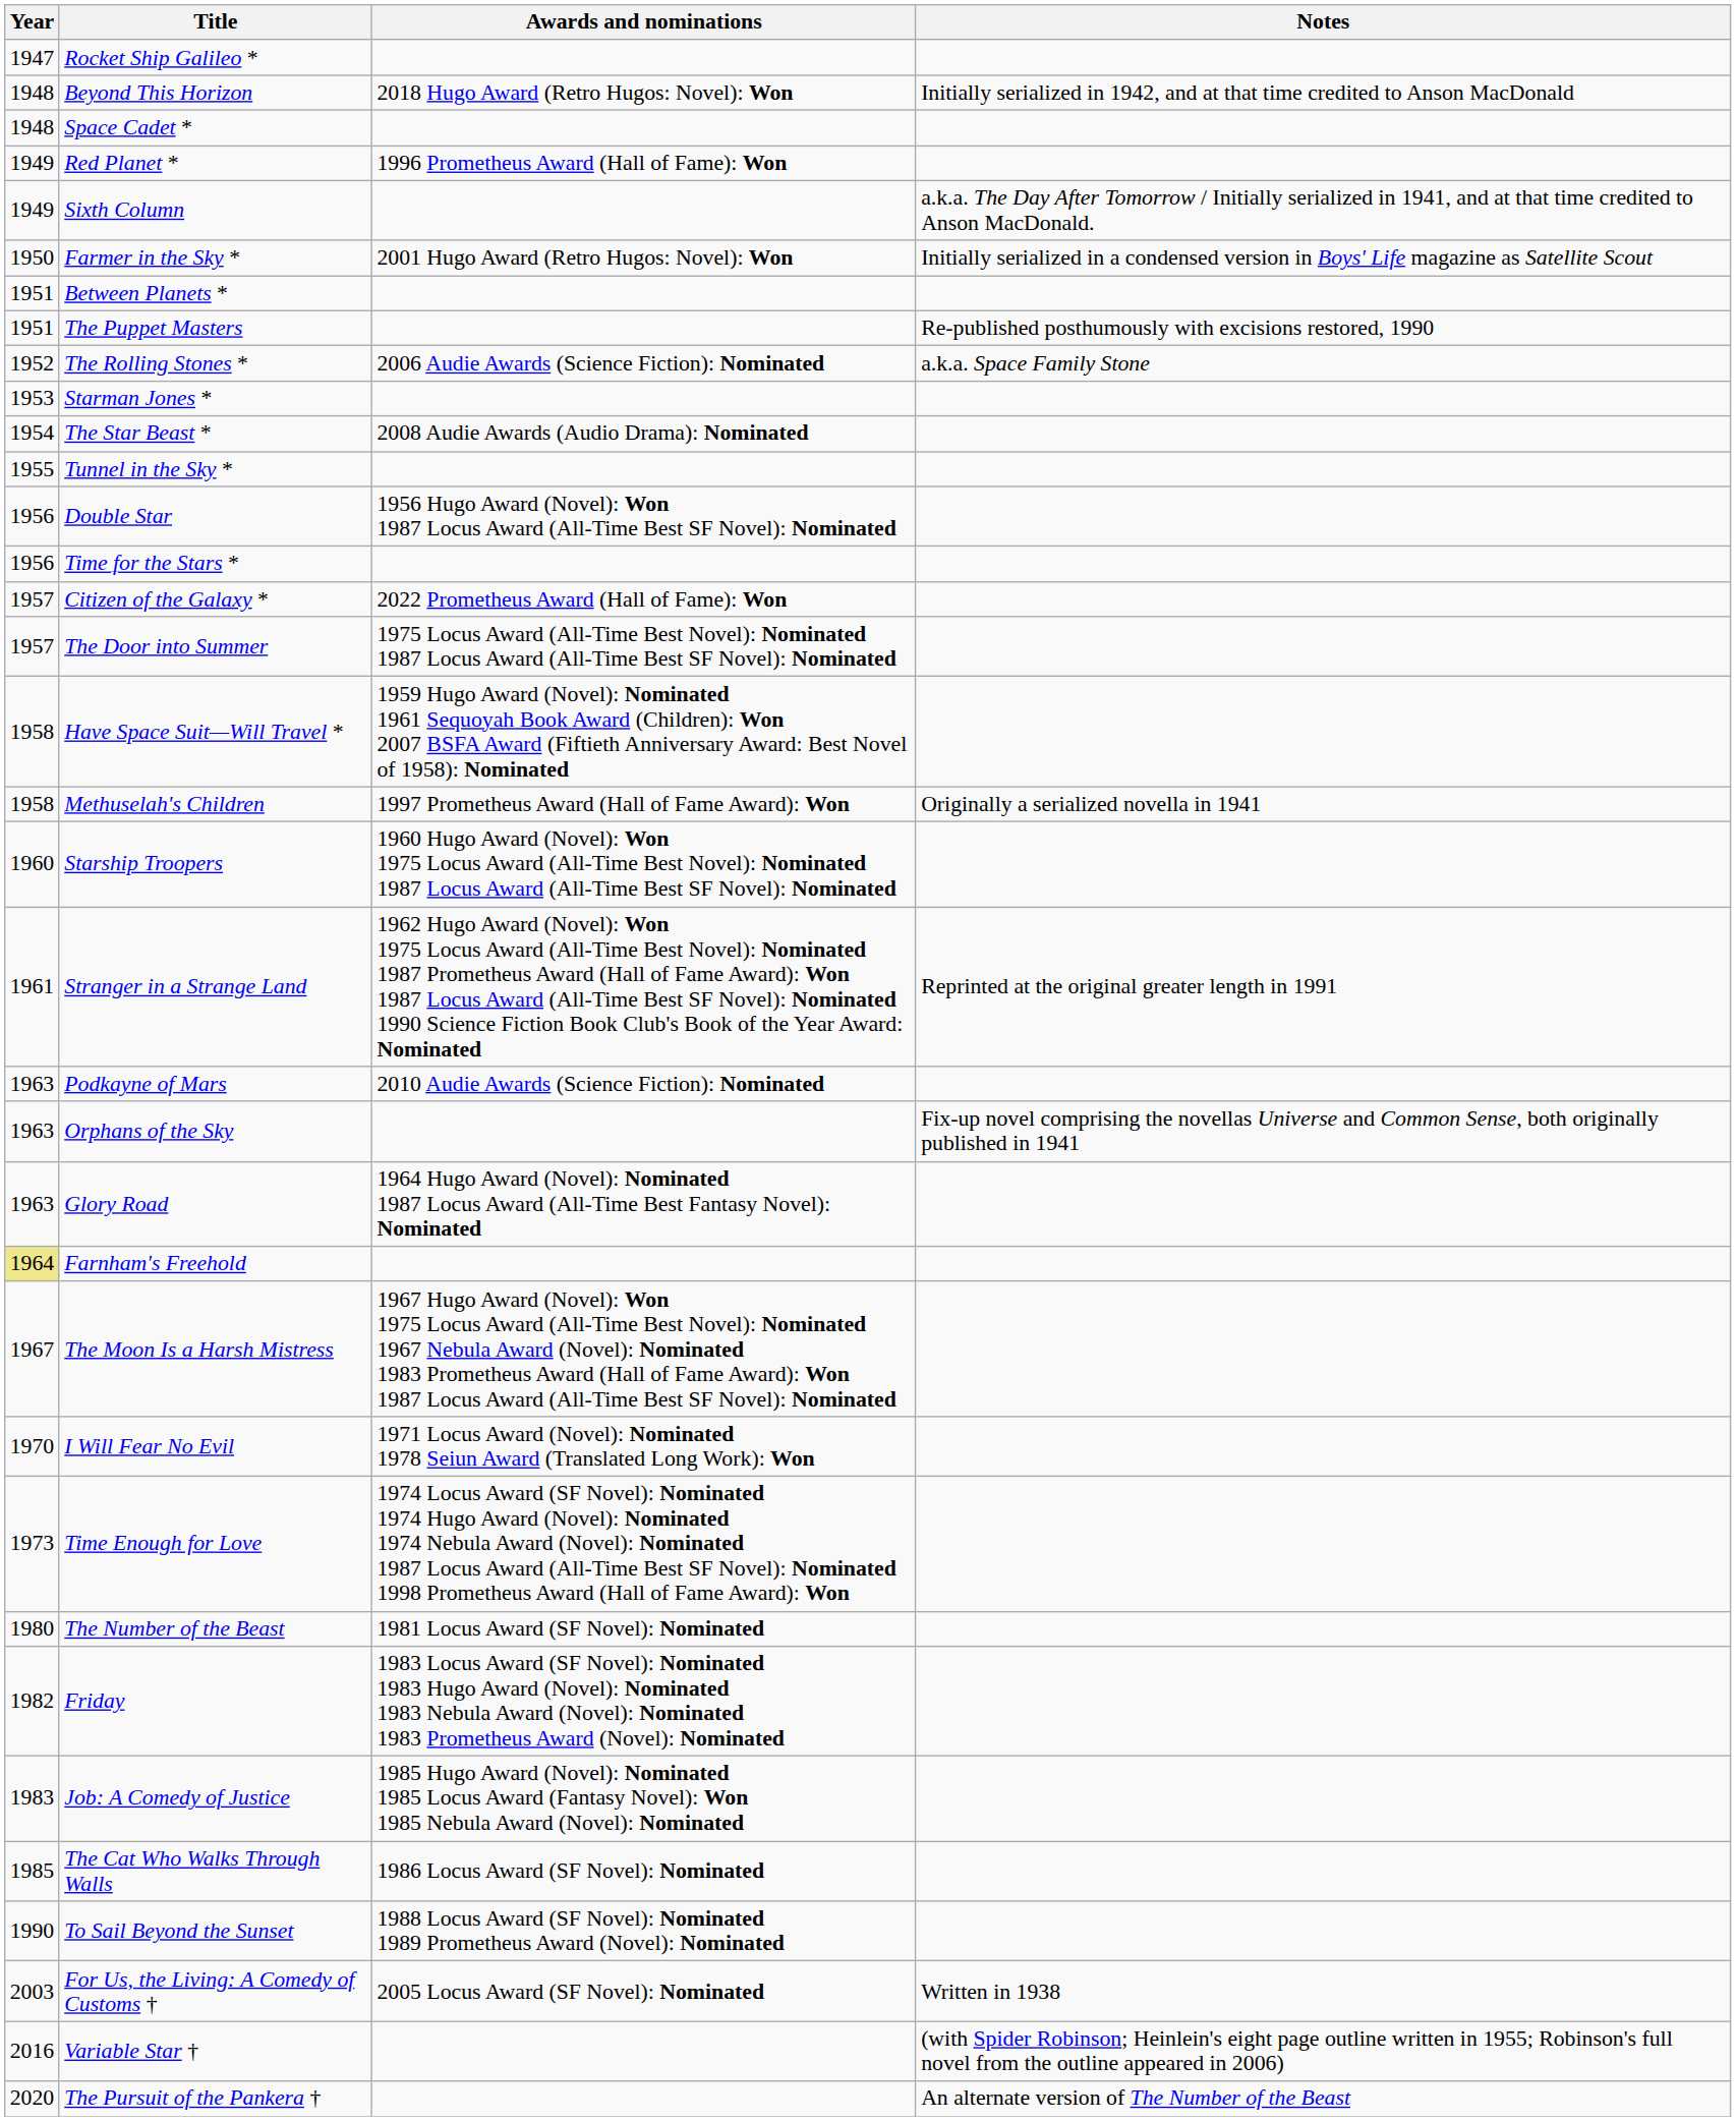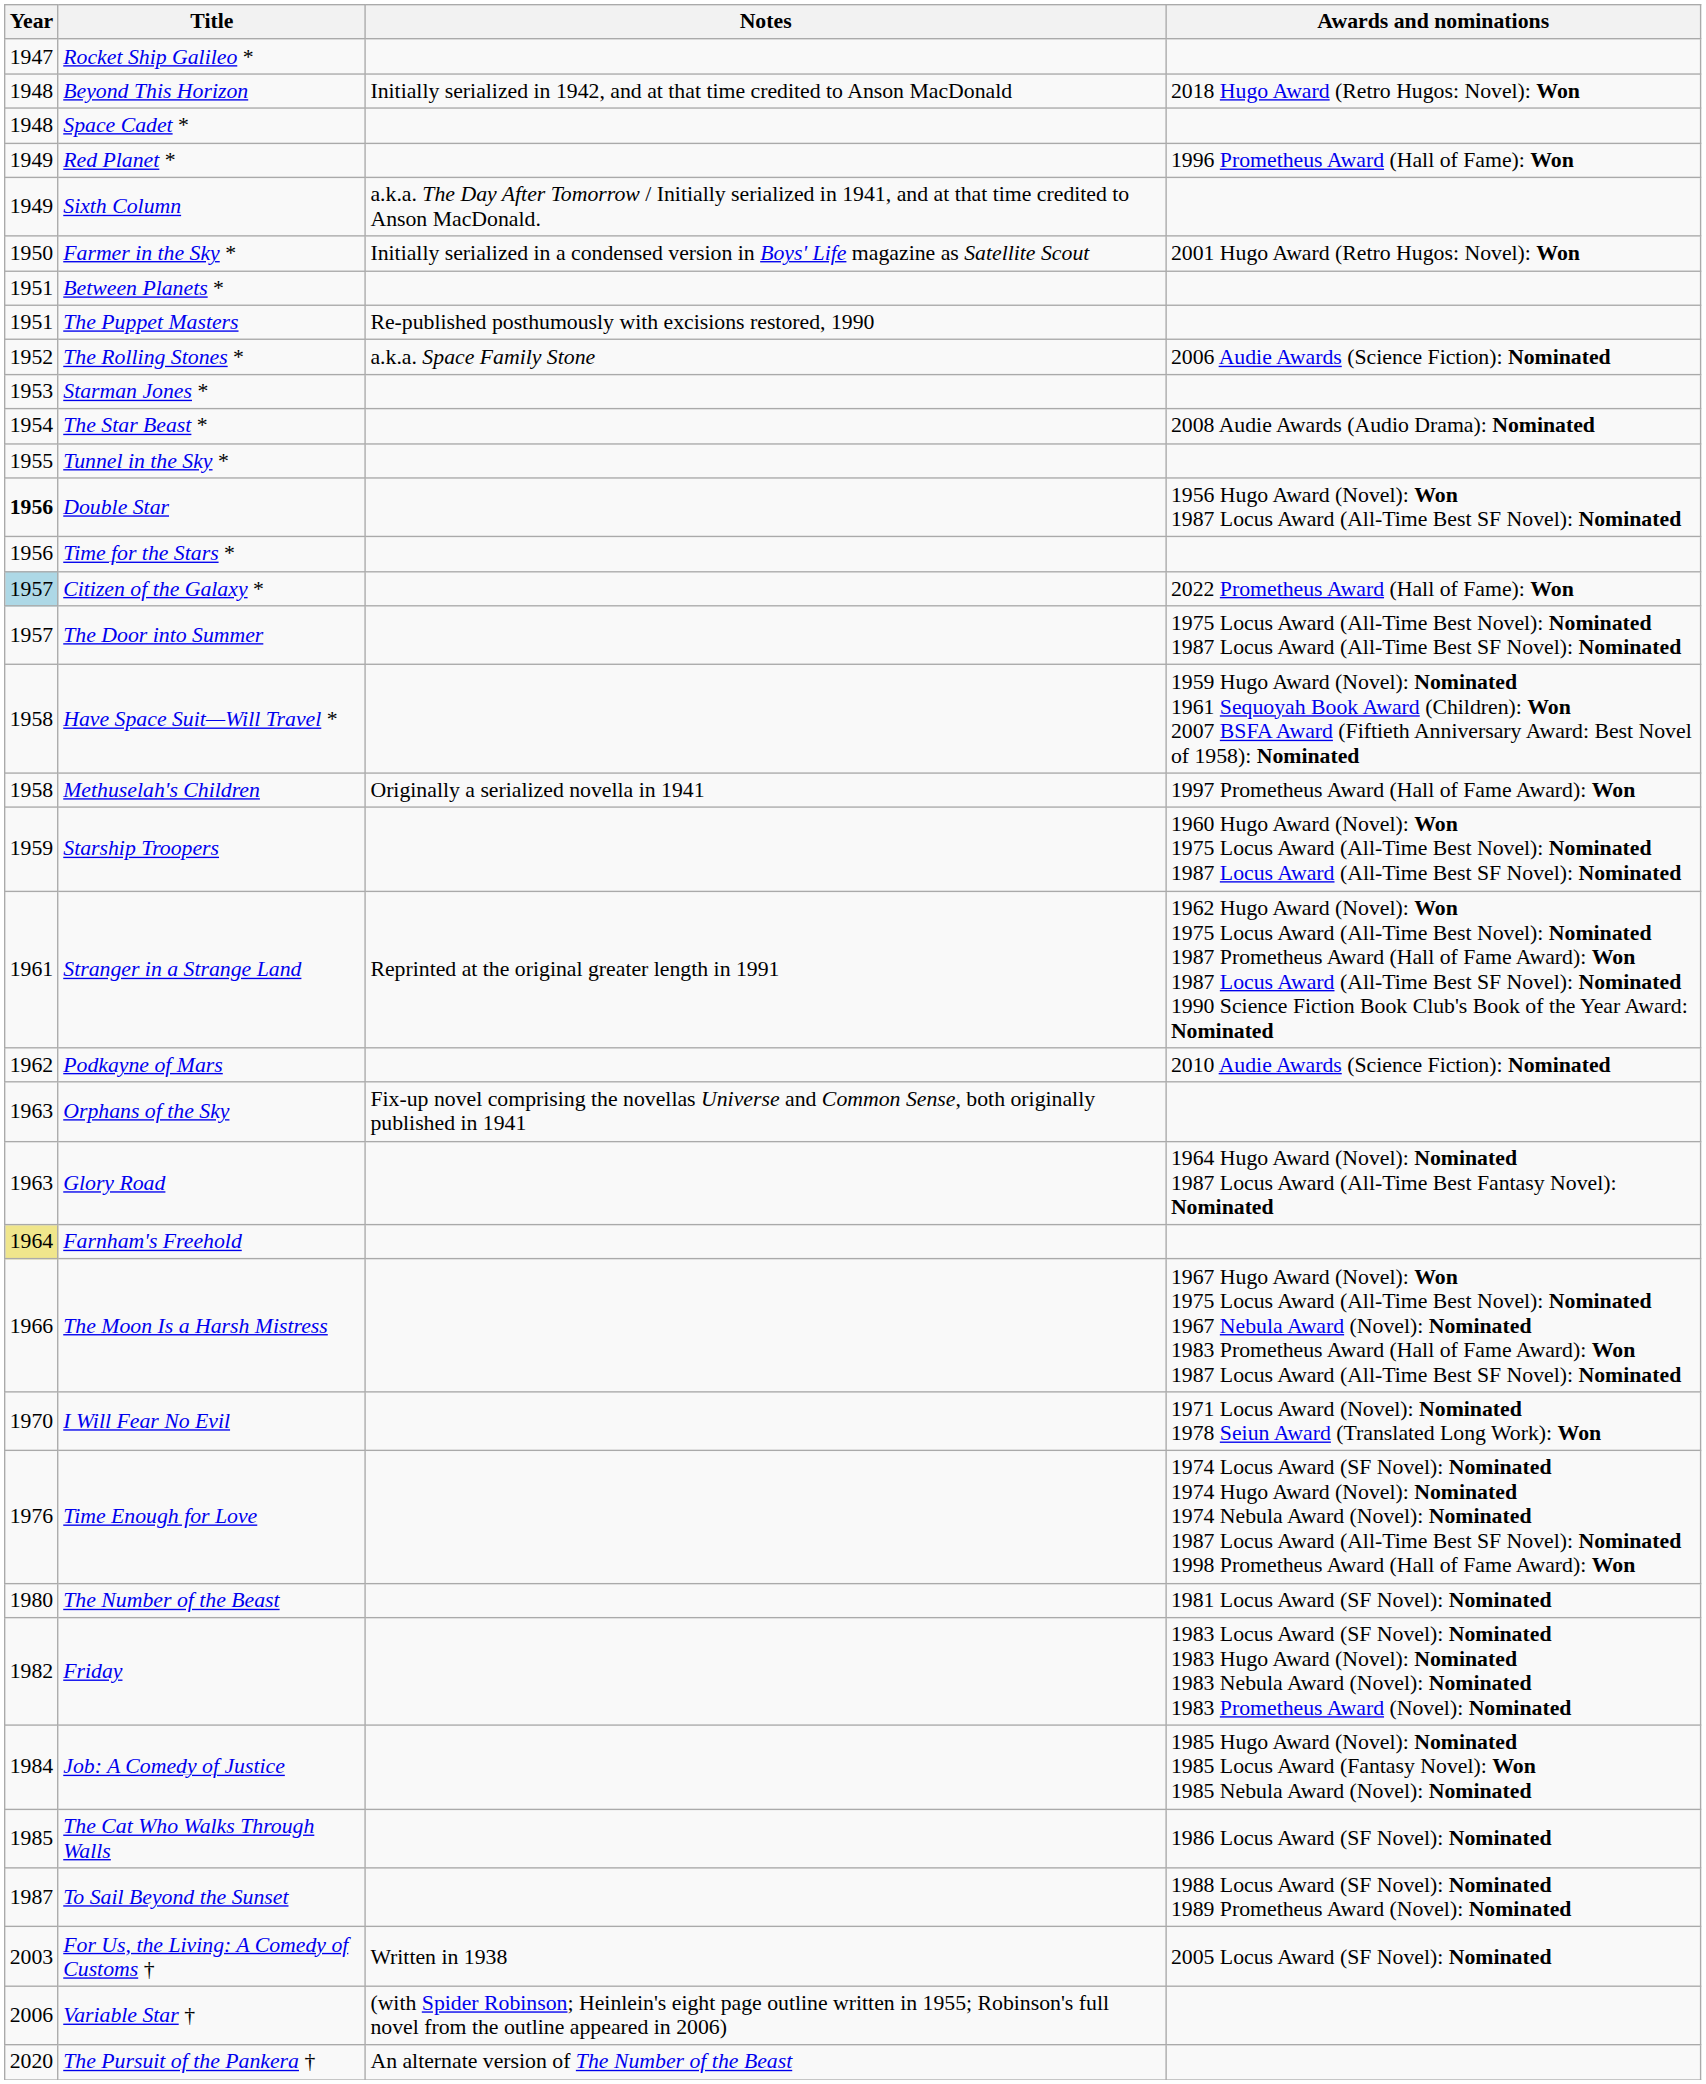 <table class="wikitable">
 <tr>
 <th>Year</th>
 <th>Title</th>
+<th>Notes</th>
 <th>Awards and nominations</th>
-<th>Notes</th>
 </tr>
 <tr>
 <td>1947</td>
 <td><em><a href='#'>Rocket Ship Galileo</a></em> *</td>
 <td></td>
 <td></td>
 </tr>
 <tr>
 <td>1948</td>
 <td><em><a href='#'>Beyond This Horizon</a></em></td>
+<td>Initially serialized in 1942, and at that time credited to Anson MacDonald</td>
 <td>2018 <a href='#'>Hugo Award</a> (Retro Hugos: Novel): <strong>Won</strong></td>
-<td>Initially serialized in 1942, and at that time credited to Anson MacDonald</td>
 </tr>
 <tr>
 <td>1948</td>
 <td><em><a href='#'>Space Cadet</a></em> *</td>
 <td></td>
 <td></td>
 </tr>
 <tr>
 <td>1949</td>
 <td><em><a href='#'>Red Planet</a></em> *</td>
+<td></td>
 <td>1996 <a href='#'>Prometheus Award</a> (Hall of Fame): <strong>Won</strong></td>
-<td></td>
 </tr>
 <tr>
 <td>1949</td>
 <td><em><a href='#'>Sixth Column</a></em></td>
+<td>a.k.a. <em>The Day After Tomorrow</em> / Initially serialized in 1941, and at that time credited to Anson MacDonald.</td>
 <td></td>
-<td>a.k.a. <em>The Day After Tomorrow</em> / Initially serialized in 1941, and at that time credited to Anson MacDonald.</td>
 </tr>
 <tr>
 <td>1950</td>
 <td><em><a href='#'>Farmer in the Sky</a></em> *</td>
+<td>Initially serialized in a condensed version in <em><a href='#'>Boys' Life</a></em> magazine as <em>Satellite Scout</em></td>
 <td>2001 Hugo Award (Retro Hugos: Novel): <strong>Won</strong></td>
-<td>Initially serialized in a condensed version in <em><a href='#'>Boys' Life</a></em> magazine as <em>Satellite Scout</em></td>
 </tr>
 <tr>
 <td>1951</td>
 <td><em><a href='#'>Between Planets</a></em> *</td>
 <td></td>
 <td></td>
 </tr>
 <tr>
 <td>1951</td>
 <td><em><a href='#'>The Puppet Masters</a></em></td>
+<td>Re-published posthumously with excisions restored, 1990</td>
 <td></td>
-<td>Re-published posthumously with excisions restored, 1990</td>
 </tr>
 <tr>
 <td>1952</td>
 <td><em><a href='#'>The Rolling Stones</a></em> *</td>
+<td>a.k.a. <em>Space Family Stone</em></td>
 <td>2006 <a href='#'>Audie Awards</a> (Science Fiction): <strong>Nominated</strong></td>
-<td>a.k.a. <em>Space Family Stone</em></td>
 </tr>
 <tr>
 <td>1953</td>
 <td><em><a href='#'>Starman Jones</a></em> *</td>
 <td></td>
 <td></td>
 </tr>
 <tr>
 <td>1954</td>
 <td><em><a href='#'>The Star Beast</a></em> *</td>
+<td></td>
 <td>2008 Audie Awards (Audio Drama): <strong>Nominated</strong></td>
-<td></td>
 </tr>
 <tr>
 <td>1955</td>
 <td><em><a href='#'>Tunnel in the Sky</a></em> *</td>
 <td></td>
 <td></td>
 </tr>
 <tr>
-<td>1956</td>
+<td><strong>1956</strong></td>
 <td><em><a href='#'>Double Star</a></em></td>
+<td></td>
 <td>1956 Hugo Award (Novel): <strong>Won</strong><br>1987 Locus Award (All-Time Best SF Novel): <strong>Nominated</strong></td>
-<td></td>
 </tr>
 <tr>
 <td>1956</td>
 <td><em><a href='#'>Time for the Stars</a></em> *</td>
 <td></td>
 <td></td>
 </tr>
 <tr>
-<td>1957</td>
+<td style="background: lightblue;">1957</td>
 <td><em><a href='#'>Citizen of the Galaxy</a></em> *</td>
+<td></td>
 <td>2022 <a href='#'>Prometheus Award</a> (Hall of Fame): <strong>Won</strong></td>
-<td></td>
 </tr>
 <tr>
 <td>1957</td>
 <td><em><a href='#'>The Door into Summer</a></em></td>
+<td></td>
 <td>1975 Locus Award (All-Time Best Novel): <strong>Nominated</strong><br>1987 Locus Award (All-Time Best SF Novel): <strong>Nominated</strong></td>
-<td></td>
 </tr>
 <tr>
 <td>1958</td>
 <td><em><a href='#'>Have Space Suit—Will Travel</a></em> *</td>
+<td></td>
 <td>1959 Hugo Award (Novel): <strong>Nominated</strong><br>1961 <a href='#'>Sequoyah Book Award</a> (Children): <strong>Won</strong><br>2007 <a href='#'>BSFA Award</a> (Fiftieth Anniversary Award: Best Novel of 1958): <strong>Nominated</strong></td>
-<td></td>
 </tr>
 <tr>
 <td>1958</td>
 <td><em><a href='#'>Methuselah's Children</a></em></td>
+<td>Originally a serialized novella in 1941</td>
 <td>1997 Prometheus Award (Hall of Fame Award): <strong>Won</strong></td>
-<td>Originally a serialized novella in 1941</td>
 </tr>
 <tr>
-<td>1960</td>
+<td>1959</td>
 <td><em><a href='#'>Starship Troopers</a></em></td>
+<td></td>
 <td>1960 Hugo Award (Novel): <strong>Won</strong><br>1975 Locus Award (All-Time Best Novel): <strong>Nominated</strong><br>1987 <a href='#'>Locus Award</a> (All-Time Best SF Novel): <strong>Nominated</strong></td>
-<td></td>
 </tr>
 <tr>
 <td>1961</td>
 <td><em><a href='#'>Stranger in a Strange Land</a></em></td>
+<td>Reprinted at the original greater length in 1991</td>
 <td>1962 Hugo Award (Novel): <strong>Won</strong><br>1975 Locus Award (All-Time Best Novel): <strong>Nominated</strong><br>1987 Prometheus Award (Hall of Fame Award): <strong>Won</strong><br>1987 <a href='#'>Locus Award</a> (All-Time Best SF Novel): <strong>Nominated</strong><br>1990 Science Fiction Book Club's Book of the Year Award: <strong>Nominated</strong></td>
-<td>Reprinted at the original greater length in 1991</td>
+</tr>
+<tr>
+<td>1962</td>
+<td><em><a href='#'>Podkayne of Mars</a></em></td>
+<td></td>
+<td>2010 <a href='#'>Audie Awards</a> (Science Fiction): <strong>Nominated</strong></td>
 </tr>
 <tr>
 <td>1963</td>
-<td><em><a href='#'>Podkayne of Mars</a></em></td>
-<td>2010 <a href='#'>Audie Awards</a> (Science Fiction): <strong>Nominated</strong></td>
+<td><em><a href='#'>Orphans of the Sky</a></em></td>
+<td>Fix-up novel comprising the novellas <em>Universe</em> and <em>Common Sense</em>, both originally published in 1941</td>
 <td></td>
 </tr>
 <tr>
 <td>1963</td>
-<td><em><a href='#'>Orphans of the Sky</a></em></td>
+<td><em><a href='#'>Glory Road</a></em></td>
 <td></td>
-<td>Fix-up novel comprising the novellas <em>Universe</em> and <em>Common Sense</em>, both originally published in 1941</td>
-</tr>
-<tr>
-<td>1963</td>
-<td><em><a href='#'>Glory Road</a></em></td>
 <td>1964 Hugo Award (Novel): <strong>Nominated</strong><br>1987 Locus Award (All-Time Best Fantasy Novel): <strong>Nominated</strong></td>
-<td></td>
 </tr>
 <tr>
 <td style="background: khaki;">1964</td>
 <td><em><a href='#'>Farnham's Freehold</a></em></td>
 <td></td>
 <td></td>
 </tr>
 <tr>
-<td>1967</td>
+<td>1966</td>
 <td><em><a href='#'>The Moon Is a Harsh Mistress</a></em></td>
+<td></td>
 <td>1967 Hugo Award (Novel): <strong>Won</strong><br>1975 Locus Award (All-Time Best Novel): <strong>Nominated</strong><br>1967 <a href='#'>Nebula Award</a> (Novel): <strong>Nominated</strong><br>1983 Prometheus Award (Hall of Fame Award): <strong>Won</strong><br>1987 Locus Award (All-Time Best SF Novel): <strong>Nominated</strong></td>
-<td></td>
 </tr>
 <tr>
 <td>1970</td>
 <td><em><a href='#'>I Will Fear No Evil</a></em></td>
+<td></td>
 <td>1971 Locus Award (Novel): <strong>Nominated</strong><br>1978 <a href='#'>Seiun Award</a> (Translated Long Work): <strong>Won</strong></td>
-<td></td>
 </tr>
 <tr>
-<td>1973</td>
+<td>1976</td>
 <td><em><a href='#'>Time Enough for Love</a></em></td>
+<td></td>
 <td>1974 Locus Award (SF Novel): <strong>Nominated</strong><br>1974 Hugo Award (Novel): <strong>Nominated</strong><br>1974 Nebula Award (Novel): <strong>Nominated</strong><br>1987 Locus Award (All-Time Best SF Novel): <strong>Nominated</strong><br>1998 Prometheus Award (Hall of Fame Award): <strong>Won</strong></td>
-<td></td>
 </tr>
 <tr>
 <td>1980</td>
 <td><em><a href='#'>The Number of the Beast</a></em></td>
+<td></td>
 <td>1981 Locus Award (SF Novel): <strong>Nominated</strong></td>
-<td></td>
 </tr>
 <tr>
 <td>1982</td>
 <td><em><a href='#'>Friday</a></em></td>
+<td></td>
 <td>1983 Locus Award (SF Novel): <strong>Nominated</strong><br>1983 Hugo Award (Novel): <strong>Nominated</strong><br>1983 Nebula Award (Novel): <strong>Nominated</strong><br>1983 <a href='#'>Prometheus Award</a> (Novel): <strong>Nominated</strong></td>
-<td></td>
 </tr>
 <tr>
-<td>1983</td>
+<td>1984</td>
 <td><em><a href='#'>Job: A Comedy of Justice</a></em></td>
+<td></td>
 <td>1985 Hugo Award (Novel): <strong>Nominated</strong><br>1985 Locus Award (Fantasy Novel): <strong>Won</strong><br>1985 Nebula Award (Novel): <strong>Nominated</strong></td>
-<td></td>
 </tr>
 <tr>
 <td>1985</td>
 <td><em><a href='#'>The Cat Who Walks Through Walls</a></em></td>
+<td></td>
 <td>1986 Locus Award (SF Novel): <strong>Nominated</strong></td>
-<td></td>
 </tr>
 <tr>
-<td>1990</td>
+<td>1987</td>
 <td><em><a href='#'>To Sail Beyond the Sunset</a></em></td>
+<td></td>
 <td>1988 Locus Award (SF Novel): <strong>Nominated</strong><br>1989 Prometheus Award (Novel): <strong>Nominated</strong></td>
-<td></td>
 </tr>
 <tr>
 <td>2003</td>
 <td><em><a href='#'>For Us, the Living: A Comedy of Customs</a></em> †</td>
+<td>Written in 1938</td>
 <td>2005 Locus Award (SF Novel): <strong>Nominated</strong></td>
-<td>Written in 1938</td>
 </tr>
 <tr>
-<td>2016</td>
+<td>2006</td>
 <td><em><a href='#'>Variable Star</a></em> †</td>
+<td>(with <a href='#'>Spider Robinson</a>; Heinlein's eight page outline written in 1955; Robinson's full novel from the outline appeared in 2006)</td>
 <td></td>
-<td>(with <a href='#'>Spider Robinson</a>; Heinlein's eight page outline written in 1955; Robinson's full novel from the outline appeared in 2006)</td>
 </tr>
 <tr>
 <td>2020</td>
 <td><em><a href='#'>The Pursuit of the Pankera</a></em> †</td>
+<td>An alternate version of <em><a href='#'>The Number of the Beast</a></em></td>
 <td></td>
-<td>An alternate version of <em><a href='#'>The Number of the Beast</a></em></td>
 </tr>
 </table>
